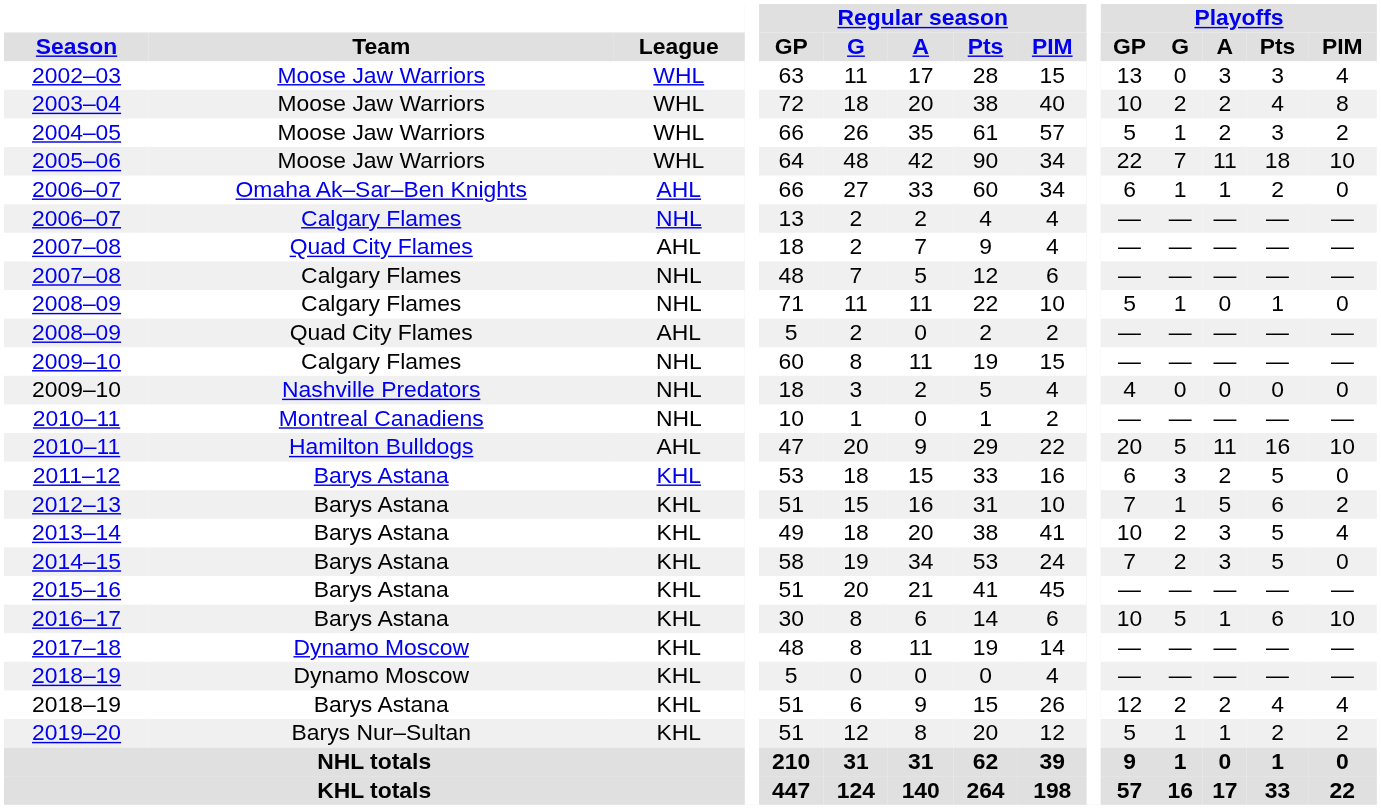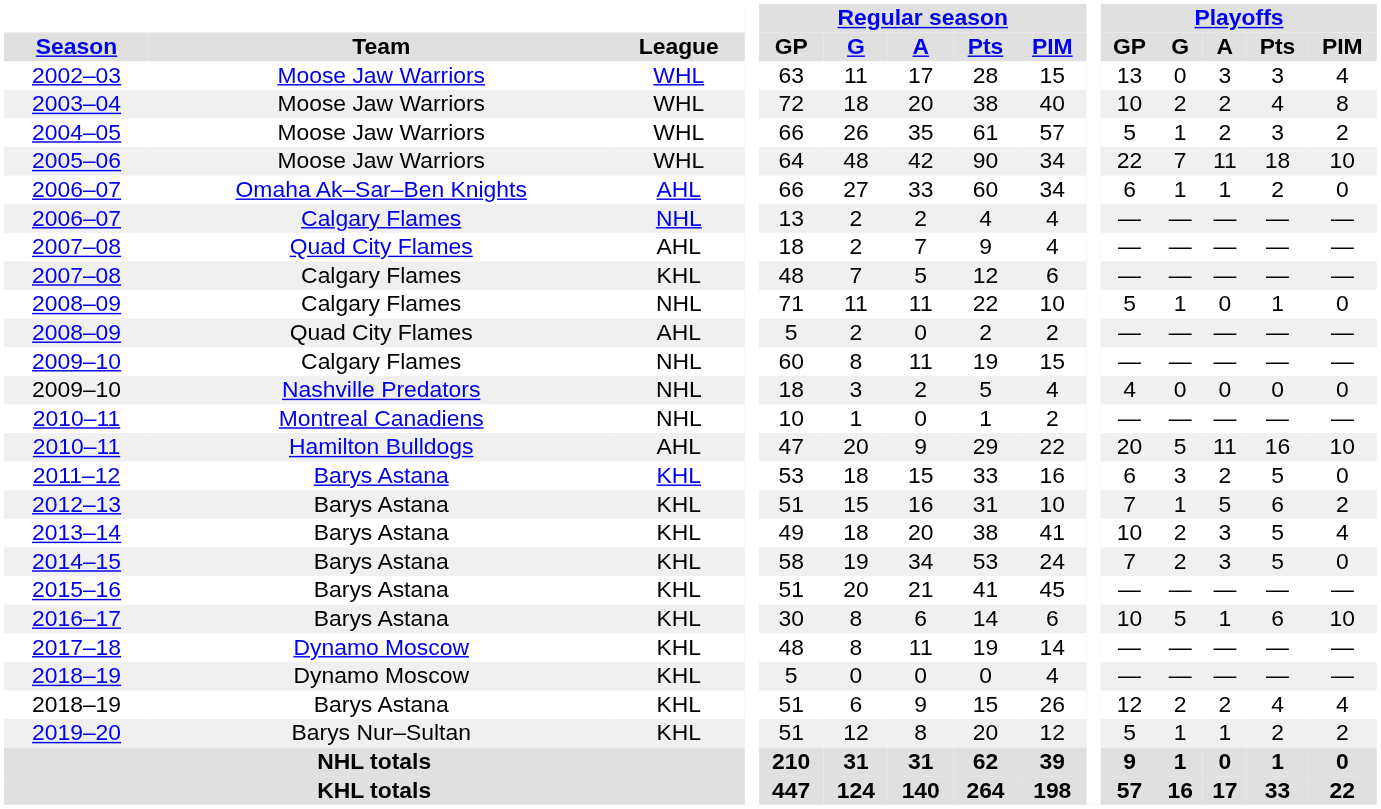 <table border="0" cellpadding="1" cellspacing="0" style="text-align:center; width:60em;">
 <tr style="background:#e0e0e0;">
 <th colspan="3"  bgcolor="#ffffff"> </th>
 <th rowspan="99" bgcolor="#ffffff"> </th>
 <th colspan="5"><a href='#'>Regular season</a></th>
 <th rowspan="99" bgcolor="#ffffff"> </th>
 <th colspan="5"><a href='#'>Playoffs</a></th>
 </tr>
 <tr style="background:#e0e0e0;">
 <th><a href='#'>Season</a></th>
 <th>Team</th>
 <th>League</th>
 <th>GP</th>
 <th><a href='#'>G</a></th>
 <th><a href='#'>A</a></th>
 <th><a href='#'>Pts</a></th>
 <th><a href='#'>PIM</a></th>
 <th>GP</th>
 <th>G</th>
 <th>A</th>
 <th>Pts</th>
 <th>PIM</th>
 </tr>
 <tr>
 <td><a href='#'>2002–03</a></td>
 <td><a href='#'>Moose Jaw Warriors</a></td>
 <td><a href='#'>WHL</a></td>
 <td>63</td>
 <td>11</td>
 <td>17</td>
 <td>28</td>
 <td>15</td>
 <td>13</td>
 <td>0</td>
 <td>3</td>
 <td>3</td>
 <td>4</td>
 </tr>
 <tr bgcolor="#f0f0f0">
 <td><a href='#'>2003–04</a></td>
 <td>Moose Jaw Warriors</td>
 <td>WHL</td>
 <td>72</td>
 <td>18</td>
 <td>20</td>
 <td>38</td>
 <td>40</td>
 <td>10</td>
 <td>2</td>
 <td>2</td>
 <td>4</td>
 <td>8</td>
 </tr>
 <tr>
 <td><a href='#'>2004–05</a></td>
 <td>Moose Jaw Warriors</td>
 <td>WHL</td>
 <td>66</td>
 <td>26</td>
 <td>35</td>
 <td>61</td>
 <td>57</td>
 <td>5</td>
 <td>1</td>
 <td>2</td>
 <td>3</td>
 <td>2</td>
 </tr>
 <tr bgcolor="#f0f0f0">
 <td><a href='#'>2005–06</a></td>
 <td>Moose Jaw Warriors</td>
 <td>WHL</td>
 <td>64</td>
 <td>48</td>
 <td>42</td>
 <td>90</td>
 <td>34</td>
 <td>22</td>
 <td>7</td>
 <td>11</td>
 <td>18</td>
 <td>10</td>
 </tr>
 <tr>
 <td><a href='#'>2006–07</a></td>
 <td><a href='#'>Omaha Ak–Sar–Ben Knights</a></td>
 <td><a href='#'>AHL</a></td>
 <td>66</td>
 <td>27</td>
 <td>33</td>
 <td>60</td>
 <td>34</td>
 <td>6</td>
 <td>1</td>
 <td>1</td>
 <td>2</td>
 <td>0</td>
 </tr>
 <tr bgcolor="#f0f0f0">
 <td><a href='#'>2006–07</a></td>
 <td><a href='#'>Calgary Flames</a></td>
 <td><a href='#'>NHL</a></td>
 <td>13</td>
 <td>2</td>
 <td>2</td>
 <td>4</td>
 <td>4</td>
 <td>—</td>
 <td>—</td>
 <td>—</td>
 <td>—</td>
 <td>—</td>
 </tr>
 <tr>
 <td><a href='#'>2007–08</a></td>
 <td><a href='#'>Quad City Flames</a></td>
 <td>AHL</td>
 <td>18</td>
 <td>2</td>
 <td>7</td>
 <td>9</td>
 <td>4</td>
 <td>—</td>
 <td>—</td>
 <td>—</td>
 <td>—</td>
 <td>—</td>
 </tr>
 <tr bgcolor="#f0f0f0">
 <td><a href='#'>2007–08</a></td>
 <td>Calgary Flames</td>
-<td>NHL</td>
+<td>KHL</td>
 <td>48</td>
 <td>7</td>
 <td>5</td>
 <td>12</td>
 <td>6</td>
 <td>—</td>
 <td>—</td>
 <td>—</td>
 <td>—</td>
 <td>—</td>
 </tr>
 <tr>
 <td><a href='#'>2008–09</a></td>
 <td>Calgary Flames</td>
 <td>NHL</td>
 <td>71</td>
 <td>11</td>
 <td>11</td>
 <td>22</td>
 <td>10</td>
 <td>5</td>
 <td>1</td>
 <td>0</td>
 <td>1</td>
 <td>0</td>
 </tr>
 <tr bgcolor="#f0f0f0">
 <td><a href='#'>2008–09</a></td>
 <td>Quad City Flames</td>
 <td>AHL</td>
 <td>5</td>
 <td>2</td>
 <td>0</td>
 <td>2</td>
 <td>2</td>
 <td>—</td>
 <td>—</td>
 <td>—</td>
 <td>—</td>
 <td>—</td>
 </tr>
 <tr>
 <td><a href='#'>2009–10</a></td>
 <td>Calgary Flames</td>
 <td>NHL</td>
 <td>60</td>
 <td>8</td>
 <td>11</td>
 <td>19</td>
 <td>15</td>
 <td>—</td>
 <td>—</td>
 <td>—</td>
 <td>—</td>
 <td>—</td>
 </tr>
 <tr bgcolor="#f0f0f0">
 <td>2009–10</td>
 <td><a href='#'>Nashville Predators</a></td>
 <td>NHL</td>
 <td>18</td>
 <td>3</td>
 <td>2</td>
 <td>5</td>
 <td>4</td>
 <td>4</td>
 <td>0</td>
 <td>0</td>
 <td>0</td>
 <td>0</td>
 </tr>
 <tr>
 <td><a href='#'>2010–11</a></td>
 <td><a href='#'>Montreal Canadiens</a></td>
 <td>NHL</td>
 <td>10</td>
 <td>1</td>
 <td>0</td>
 <td>1</td>
 <td>2</td>
 <td>—</td>
 <td>—</td>
 <td>—</td>
 <td>—</td>
 <td>—</td>
 </tr>
 <tr bgcolor="#f0f0f0">
 <td><a href='#'>2010–11</a></td>
 <td><a href='#'>Hamilton Bulldogs</a></td>
 <td>AHL</td>
 <td>47</td>
 <td>20</td>
 <td>9</td>
 <td>29</td>
 <td>22</td>
 <td>20</td>
 <td>5</td>
 <td>11</td>
 <td>16</td>
 <td>10</td>
 </tr>
 <tr>
 <td><a href='#'>2011–12</a></td>
 <td><a href='#'>Barys Astana</a></td>
 <td><a href='#'>KHL</a></td>
 <td>53</td>
 <td>18</td>
 <td>15</td>
 <td>33</td>
 <td>16</td>
 <td>6</td>
 <td>3</td>
 <td>2</td>
 <td>5</td>
 <td>0</td>
 </tr>
 <tr bgcolor="#f0f0f0">
 <td><a href='#'>2012–13</a></td>
 <td>Barys Astana</td>
 <td>KHL</td>
 <td>51</td>
 <td>15</td>
 <td>16</td>
 <td>31</td>
 <td>10</td>
 <td>7</td>
 <td>1</td>
 <td>5</td>
 <td>6</td>
 <td>2</td>
 </tr>
 <tr>
 <td><a href='#'>2013–14</a></td>
 <td>Barys Astana</td>
 <td>KHL</td>
 <td>49</td>
 <td>18</td>
 <td>20</td>
 <td>38</td>
 <td>41</td>
 <td>10</td>
 <td>2</td>
 <td>3</td>
 <td>5</td>
 <td>4</td>
 </tr>
 <tr bgcolor="#f0f0f0">
 <td><a href='#'>2014–15</a></td>
 <td>Barys Astana</td>
 <td>KHL</td>
 <td>58</td>
 <td>19</td>
 <td>34</td>
 <td>53</td>
 <td>24</td>
 <td>7</td>
 <td>2</td>
 <td>3</td>
 <td>5</td>
 <td>0</td>
 </tr>
 <tr>
 <td><a href='#'>2015–16</a></td>
 <td>Barys Astana</td>
 <td>KHL</td>
 <td>51</td>
 <td>20</td>
 <td>21</td>
 <td>41</td>
 <td>45</td>
 <td>—</td>
 <td>—</td>
 <td>—</td>
 <td>—</td>
 <td>—</td>
 </tr>
 <tr bgcolor="#f0f0f0">
 <td><a href='#'>2016–17</a></td>
 <td>Barys Astana</td>
 <td>KHL</td>
 <td>30</td>
 <td>8</td>
 <td>6</td>
 <td>14</td>
 <td>6</td>
 <td>10</td>
 <td>5</td>
 <td>1</td>
 <td>6</td>
 <td>10</td>
 </tr>
 <tr>
 <td><a href='#'>2017–18</a></td>
 <td><a href='#'>Dynamo Moscow</a></td>
 <td>KHL</td>
 <td>48</td>
 <td>8</td>
 <td>11</td>
 <td>19</td>
 <td>14</td>
 <td>—</td>
 <td>—</td>
 <td>—</td>
 <td>—</td>
 <td>—</td>
 </tr>
 <tr bgcolor="#f0f0f0">
 <td><a href='#'>2018–19</a></td>
 <td>Dynamo Moscow</td>
 <td>KHL</td>
 <td>5</td>
 <td>0</td>
 <td>0</td>
 <td>0</td>
 <td>4</td>
 <td>—</td>
 <td>—</td>
 <td>—</td>
 <td>—</td>
 <td>—</td>
 </tr>
 <tr>
 <td>2018–19</td>
 <td>Barys Astana</td>
 <td>KHL</td>
 <td>51</td>
 <td>6</td>
 <td>9</td>
 <td>15</td>
 <td>26</td>
 <td>12</td>
 <td>2</td>
 <td>2</td>
 <td>4</td>
 <td>4</td>
 </tr>
 <tr bgcolor="#f0f0f0">
 <td><a href='#'>2019–20</a></td>
 <td>Barys Nur–Sultan</td>
 <td>KHL</td>
 <td>51</td>
 <td>12</td>
 <td>8</td>
 <td>20</td>
 <td>12</td>
 <td>5</td>
 <td>1</td>
 <td>1</td>
 <td>2</td>
 <td>2</td>
 </tr>
 <tr bgcolor="#e0e0e0">
 <th colspan="3">NHL totals</th>
 <th>210</th>
 <th>31</th>
 <th>31</th>
 <th>62</th>
 <th>39</th>
 <th>9</th>
 <th>1</th>
 <th>0</th>
 <th>1</th>
 <th>0</th>
 </tr>
 <tr bgcolor="#e0e0e0">
 <th colspan="3">KHL totals</th>
 <th>447</th>
 <th>124</th>
 <th>140</th>
 <th>264</th>
 <th>198</th>
 <th>57</th>
 <th>16</th>
 <th>17</th>
 <th>33</th>
 <th>22</th>
 </tr>
 </table>
